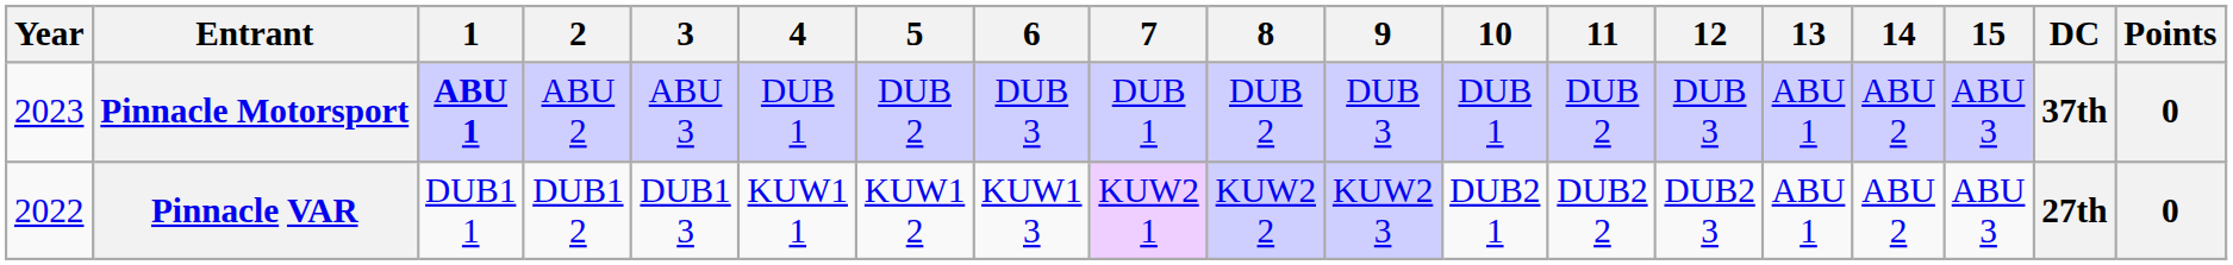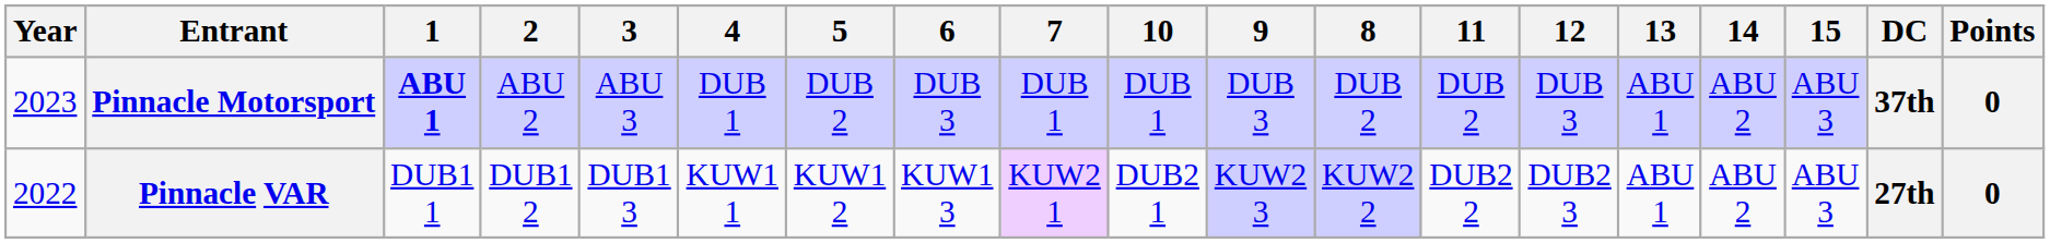 <table class="wikitable" style="text-align:center; font-size:85%">
 <tr>
 <th>Year</th>
 <th>Entrant</th>
 <th>1</th>
 <th>2</th>
 <th>3</th>
 <th>4</th>
 <th>5</th>
 <th>6</th>
 <th>7</th>
+<th>10</th>
+<th>9</th>
 <th>8</th>
-<th>9</th>
-<th>10</th>
 <th>11</th>
 <th>12</th>
 <th>13</th>
 <th>14</th>
 <th>15</th>
 <th>DC</th>
 <th>Points</th>
 </tr>
 <tr>
 <td><a href='#'>2023</a></td>
 <th nowrap><a href='#'>Pinnacle Motorsport</a></th>
 <td style="background:#CFCFFF;"><strong><a href='#'>ABU<br>1</a><br></strong></td>
 <td style="background:#CFCFFF;"><a href='#'>ABU<br>2</a><br></td>
 <td style="background:#CFCFFF;"><a href='#'>ABU<br>3</a><br></td>
 <td style="background:#CFCFFF;"><a href='#'>DUB<br>1</a><br></td>
 <td style="background:#CFCFFF;"><a href='#'>DUB<br>2</a><br></td>
 <td style="background:#CFCFFF;"><a href='#'>DUB<br>3</a><br></td>
 <td style="background:#CFCFFF;"><a href='#'>DUB<br>1</a><br></td>
+<td style="background:#CFCFFF;"><a href='#'>DUB<br>1</a><br></td>
+<td style="background:#CFCFFF;"><a href='#'>DUB<br>3</a><br></td>
 <td style="background:#CFCFFF;"><a href='#'>DUB<br>2</a><br></td>
-<td style="background:#CFCFFF;"><a href='#'>DUB<br>3</a><br></td>
-<td style="background:#CFCFFF;"><a href='#'>DUB<br>1</a><br></td>
 <td style="background:#CFCFFF;"><a href='#'>DUB<br>2</a><br></td>
 <td style="background:#CFCFFF;"><a href='#'>DUB<br>3</a><br></td>
 <td style="background:#CFCFFF;"><a href='#'>ABU<br>1</a><br></td>
 <td style="background:#CFCFFF;"><a href='#'>ABU<br>2</a><br></td>
 <td style="background:#CFCFFF;"><a href='#'>ABU<br>3</a><br></td>
 <th>37th</th>
 <th>0</th>
 </tr>
 <tr>
 <td><a href='#'>2022</a></td>
 <th nowrap><a href='#'>Pinnacle</a> <a href='#'>VAR</a></th>
 <td style="background:#;"><a href='#'>DUB1<br>1</a><br></td>
 <td style="background:#;"><a href='#'>DUB1<br>2</a><br></td>
 <td style="background:#;"><a href='#'>DUB1<br>3</a><br></td>
 <td style="background:#;"><a href='#'>KUW1<br>1</a><br></td>
 <td style="background:#;"><a href='#'>KUW1<br>2</a><br></td>
 <td style="background:#;"><a href='#'>KUW1<br>3</a><br></td>
 <td style="background:#EFCFFF"><a href='#'>KUW2<br>1</a><br></td>
+<td style="background:#;"><a href='#'>DUB2<br>1</a><br></td>
+<td style="background:#CFCFFF"><a href='#'>KUW2<br>3</a><br></td>
 <td style="background:#CFCFFF"><a href='#'>KUW2<br>2</a><br></td>
-<td style="background:#CFCFFF"><a href='#'>KUW2<br>3</a><br></td>
-<td style="background:#;"><a href='#'>DUB2<br>1</a><br></td>
 <td style="background:#;"><a href='#'>DUB2<br>2</a><br></td>
 <td style="background:#;"><a href='#'>DUB2<br>3</a><br></td>
 <td style="background:#;"><a href='#'>ABU<br>1</a><br></td>
 <td style="background:#;"><a href='#'>ABU<br>2</a><br></td>
 <td style="background:#;"><a href='#'>ABU<br>3</a><br></td>
 <th>27th</th>
 <th>0</th>
 </tr>
 </table>
